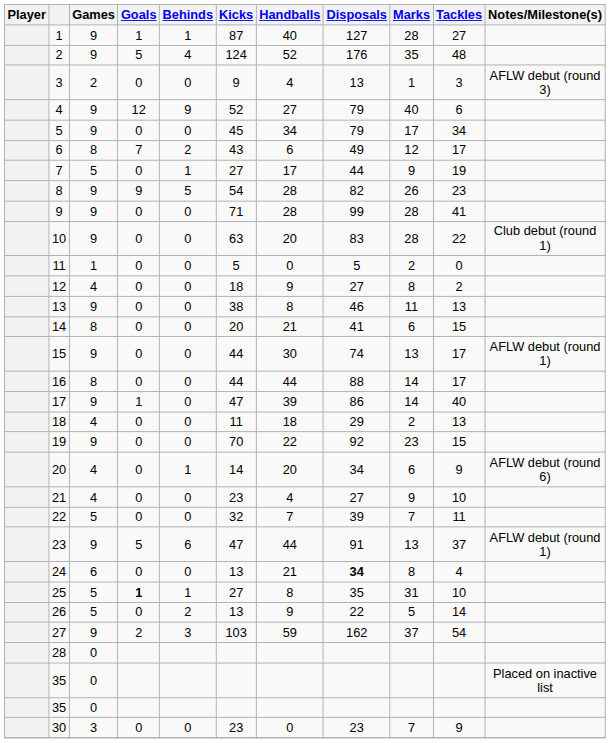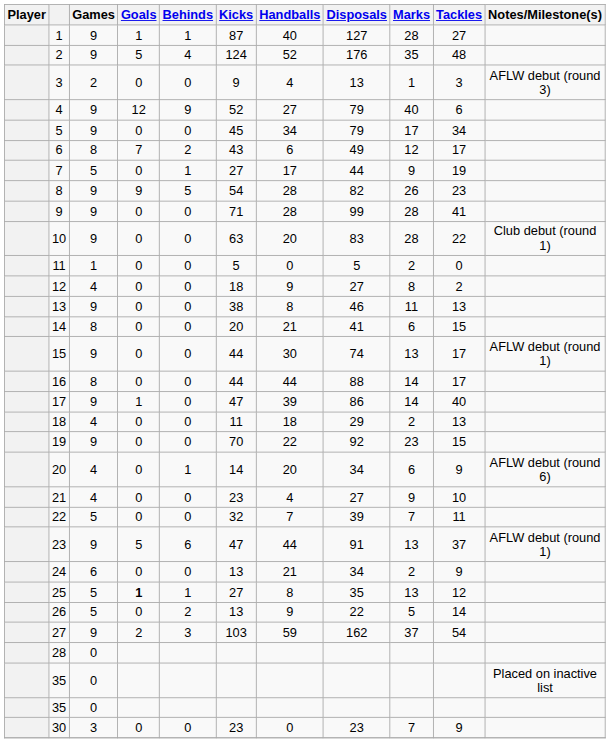 <table class="wikitable plainrowheaders sortable" style="text-align:center; font-size:90%">
 <tr>
 <th scope="col">Player</th>
 <th scope="col"></th>
 <th scope="col" width:3em>Games</th>
 <th scope="col" width:3em><a href='#'>Goals</a></th>
 <th scope="col" width:3em><a href='#'>Behinds</a></th>
 <th scope="col" width:3em><a href='#'>Kicks</a></th>
 <th scope="col" width:3em><a href='#'>Handballs</a></th>
 <th scope="col" width:3em><a href='#'>Disposals</a></th>
 <th scope="col" width:3em><a href='#'>Marks</a></th>
 <th scope="col" width:3em><a href='#'>Tackles</a></th>
 <th scope="col" class="unsortable">Notes/Milestone(s)</th>
 </tr>
 <tr>
 <th scope="row"></th>
 <td>1</td>
 <td>9</td>
 <td>1</td>
 <td>1</td>
 <td>87</td>
 <td>40</td>
 <td>127</td>
 <td>28</td>
 <td>27</td>
 <td></td>
 </tr>
 <tr>
 <th scope="row"></th>
 <td>2</td>
 <td>9</td>
 <td>5</td>
 <td>4</td>
 <td>124</td>
 <td>52</td>
 <td>176</td>
 <td>35</td>
 <td>48</td>
 <td></td>
 </tr>
 <tr>
 <th scope="row"></th>
 <td>3</td>
 <td>2</td>
 <td>0</td>
 <td>0</td>
 <td>9</td>
 <td>4</td>
 <td>13</td>
 <td>1</td>
 <td>3</td>
 <td>AFLW debut (round 3)</td>
 </tr>
 <tr>
 <th scope="row"></th>
 <td>4</td>
 <td>9</td>
 <td>12</td>
 <td>9</td>
 <td>52</td>
 <td>27</td>
 <td>79</td>
 <td>40</td>
 <td>6</td>
 <td></td>
 </tr>
 <tr>
 <th scope="row"></th>
 <td>5</td>
 <td>9</td>
 <td>0</td>
 <td>0</td>
 <td>45</td>
 <td>34</td>
 <td>79</td>
 <td>17</td>
 <td>34</td>
 <td></td>
 </tr>
 <tr>
 <th scope="row"></th>
 <td>6</td>
 <td>8</td>
 <td>7</td>
 <td>2</td>
 <td>43</td>
 <td>6</td>
 <td>49</td>
 <td>12</td>
 <td>17</td>
 <td></td>
 </tr>
 <tr>
 <th scope="row"></th>
 <td>7</td>
 <td>5</td>
 <td>0</td>
 <td>1</td>
 <td>27</td>
 <td>17</td>
 <td>44</td>
 <td>9</td>
 <td>19</td>
 <td></td>
 </tr>
 <tr>
 <th scope="row"></th>
 <td>8</td>
 <td>9</td>
 <td>9</td>
 <td>5</td>
 <td>54</td>
 <td>28</td>
 <td>82</td>
 <td>26</td>
 <td>23</td>
 <td></td>
 </tr>
 <tr>
 <th scope="row"></th>
 <td>9</td>
 <td>9</td>
 <td>0</td>
 <td>0</td>
 <td>71</td>
 <td>28</td>
 <td>99</td>
 <td>28</td>
 <td>41</td>
 <td></td>
 </tr>
 <tr>
 <th scope="row"></th>
 <td>10</td>
 <td>9</td>
 <td>0</td>
 <td>0</td>
 <td>63</td>
 <td>20</td>
 <td>83</td>
 <td>28</td>
 <td>22</td>
 <td>Club debut (round 1)</td>
 </tr>
 <tr>
 <th scope="row"></th>
 <td>11</td>
 <td>1</td>
 <td>0</td>
 <td>0</td>
 <td>5</td>
 <td>0</td>
 <td>5</td>
 <td>2</td>
 <td>0</td>
 <td></td>
 </tr>
 <tr>
 <th scope="row"></th>
 <td>12</td>
 <td>4</td>
 <td>0</td>
 <td>0</td>
 <td>18</td>
 <td>9</td>
 <td>27</td>
 <td>8</td>
 <td>2</td>
 <td></td>
 </tr>
 <tr>
 <th scope="row"></th>
 <td>13</td>
 <td>9</td>
 <td>0</td>
 <td>0</td>
 <td>38</td>
 <td>8</td>
 <td>46</td>
 <td>11</td>
 <td>13</td>
 <td></td>
 </tr>
 <tr>
 <th scope="row"></th>
 <td>14</td>
 <td>8</td>
 <td>0</td>
 <td>0</td>
 <td>20</td>
 <td>21</td>
 <td>41</td>
 <td>6</td>
 <td>15</td>
 <td></td>
 </tr>
 <tr>
 <th scope="row"></th>
 <td>15</td>
 <td>9</td>
 <td>0</td>
 <td>0</td>
 <td>44</td>
 <td>30</td>
 <td>74</td>
 <td>13</td>
 <td>17</td>
 <td>AFLW debut (round 1)</td>
 </tr>
 <tr>
 <th scope="row"></th>
 <td>16</td>
 <td>8</td>
 <td>0</td>
 <td>0</td>
 <td>44</td>
 <td>44</td>
 <td>88</td>
 <td>14</td>
 <td>17</td>
 <td></td>
 </tr>
 <tr>
 <th scope="row"></th>
 <td>17</td>
 <td>9</td>
 <td>1</td>
 <td>0</td>
 <td>47</td>
 <td>39</td>
 <td>86</td>
 <td>14</td>
 <td>40</td>
 <td></td>
 </tr>
 <tr>
 <th scope="row"></th>
 <td>18</td>
 <td>4</td>
 <td>0</td>
 <td>0</td>
 <td>11</td>
 <td>18</td>
 <td>29</td>
 <td>2</td>
 <td>13</td>
 <td></td>
 </tr>
 <tr>
 <th scope="row"></th>
 <td>19</td>
 <td>9</td>
 <td>0</td>
 <td>0</td>
 <td>70</td>
 <td>22</td>
 <td>92</td>
 <td>23</td>
 <td>15</td>
 <td></td>
 </tr>
 <tr>
 <th scope="row"></th>
 <td>20</td>
 <td>4</td>
 <td>0</td>
 <td>1</td>
 <td>14</td>
 <td>20</td>
 <td>34</td>
 <td>6</td>
 <td>9</td>
 <td>AFLW debut (round 6)</td>
 </tr>
 <tr>
 <th scope="row"></th>
 <td>21</td>
 <td>4</td>
 <td>0</td>
 <td>0</td>
 <td>23</td>
 <td>4</td>
 <td>27</td>
 <td>9</td>
 <td>10</td>
 <td></td>
 </tr>
 <tr>
 <th scope="row"></th>
 <td>22</td>
 <td>5</td>
 <td>0</td>
 <td>0</td>
 <td>32</td>
 <td>7</td>
 <td>39</td>
 <td>7</td>
 <td>11</td>
 <td></td>
 </tr>
 <tr>
 <th scope="row"></th>
 <td>23</td>
 <td>9</td>
 <td>5</td>
 <td>6</td>
 <td>47</td>
 <td>44</td>
 <td>91</td>
 <td>13</td>
 <td>37</td>
 <td>AFLW debut (round 1)</td>
 </tr>
 <tr>
 <th scope="row"></th>
 <td>24</td>
 <td>6</td>
 <td>0</td>
 <td>0</td>
 <td>13</td>
 <td>21</td>
-<td><strong>34</strong></td>
-<td>8</td>
-<td>4</td>
+<td>34</td>
+<td>2</td>
+<td>9</td>
 <td></td>
 </tr>
 <tr>
 <th scope="row"></th>
 <td>25</td>
 <td>5</td>
 <td><strong>1</strong></td>
 <td>1</td>
 <td>27</td>
 <td>8</td>
 <td>35</td>
-<td>31</td>
-<td>10</td>
+<td>13</td>
+<td>12</td>
 <td></td>
 </tr>
 <tr>
 <th scope="row"></th>
 <td>26</td>
 <td>5</td>
 <td>0</td>
 <td>2</td>
 <td>13</td>
 <td>9</td>
 <td>22</td>
 <td>5</td>
 <td>14</td>
 <td></td>
 </tr>
 <tr>
 <th scope="row"></th>
 <td>27</td>
 <td>9</td>
 <td>2</td>
 <td>3</td>
 <td>103</td>
 <td>59</td>
 <td>162</td>
 <td>37</td>
 <td>54</td>
 <td></td>
 </tr>
 <tr>
 <th scope="row"></th>
 <td>28</td>
 <td>0</td>
 <td></td>
 <td></td>
 <td></td>
 <td></td>
 <td></td>
 <td></td>
 <td></td>
 <td></td>
 </tr>
 <tr>
 <th scope="row"></th>
 <td>35</td>
 <td>0</td>
 <td></td>
 <td></td>
 <td></td>
 <td></td>
 <td></td>
 <td></td>
 <td></td>
 <td>Placed on inactive list</td>
 </tr>
 <tr>
 <th scope="row"></th>
 <td>35</td>
 <td>0</td>
 <td></td>
 <td></td>
 <td></td>
 <td></td>
 <td></td>
 <td></td>
 <td></td>
 <td></td>
 </tr>
 <tr>
 <th scope="row"></th>
 <td>30</td>
 <td>3</td>
 <td>0</td>
 <td>0</td>
 <td>23</td>
 <td>0</td>
 <td>23</td>
 <td>7</td>
 <td>9</td>
 <td></td>
 </tr>
 <tr>
 </tr>
 </table>
